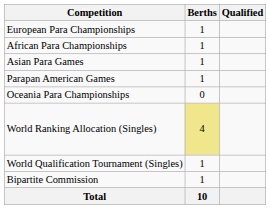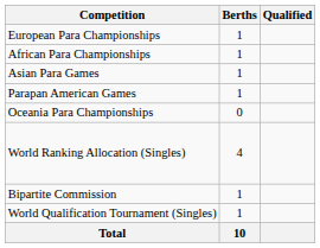 <table class="wikitable">
 <tr>
 <th>Competition</th>
 <th>Berths</th>
 <th>Qualified</th>
 </tr>
 <tr>
 <td>European Para Championships</td>
 <td align=center>1</td>
 <td></td>
 </tr>
 <tr>
 <td>African Para Championships</td>
 <td align=center>1</td>
 <td></td>
 </tr>
 <tr>
 <td>Asian Para Games</td>
 <td align=center>1</td>
 <td></td>
 </tr>
 <tr>
 <td>Parapan American Games</td>
 <td align=center>1</td>
 <td></td>
 </tr>
 <tr>
 <td>Oceania Para Championships</td>
 <td align=center>0</td>
 <td></td>
 </tr>
 <tr>
 <td>World Ranking Allocation (Singles)</td>
-<td align=center style="background: khaki;">4</td>
+<td align=center>4</td>
 <td><br><br><br><br></td>
 </tr>
 <tr>
-<td>World Qualification Tournament (Singles)</td>
+<td>Bipartite Commission</td>
 <td align=center>1</td>
 <td></td>
 </tr>
 <tr>
-<td>Bipartite Commission</td>
+<td>World Qualification Tournament (Singles)</td>
 <td align=center>1</td>
 <td></td>
 </tr>
 <tr>
 <th>Total</th>
 <th align="center">10</th>
 <th></th>
 </tr>
 </table>
